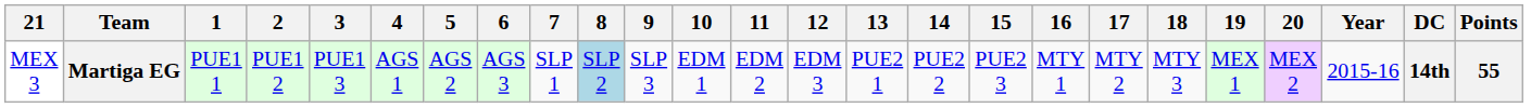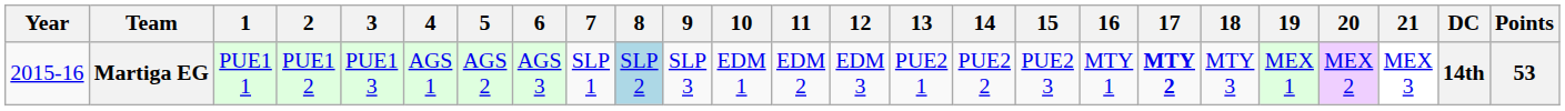 <table class="wikitable" style="text-align:center; font-size:90%">
 <tr>
-<th>21</th>
+<th>Year</th>
 <th>Team</th>
 <th>1</th>
 <th>2</th>
 <th>3</th>
 <th>4</th>
 <th>5</th>
 <th>6</th>
 <th>7</th>
 <th>8</th>
 <th>9</th>
 <th>10</th>
 <th>11</th>
 <th>12</th>
 <th>13</th>
 <th>14</th>
 <th>15</th>
 <th>16</th>
 <th>17</th>
 <th>18</th>
 <th>19</th>
 <th>20</th>
-<th>Year</th>
+<th>21</th>
 <th>DC</th>
 <th>Points</th>
 </tr>
 <tr>
-<td style="background:#FFFFFF"><a href='#'>MEX<br>3</a><br></td>
+<td><a href='#'>2015-16</a></td>
 <th>Martiga EG</th>
 <td style="background:#DFFFDF"><a href='#'>PUE1<br>1</a><br></td>
 <td style="background:#DFFFDF"><a href='#'>PUE1<br>2</a><br></td>
 <td style="background:#DFFFDF"><a href='#'>PUE1<br>3</a><br></td>
 <td style="background:#DFFFDF"><a href='#'>AGS<br>1</a><br></td>
 <td style="background:#DFFFDF"><a href='#'>AGS<br>2</a><br></td>
 <td style="background:#DFFFDF"><a href='#'>AGS<br>3</a><br></td>
 <td><a href='#'>SLP<br>1</a></td>
 <td style="background: lightblue;"><a href='#'>SLP<br>2</a></td>
 <td><a href='#'>SLP<br>3</a></td>
 <td><a href='#'>EDM<br>1</a></td>
 <td><a href='#'>EDM<br>2</a></td>
 <td><a href='#'>EDM<br>3</a></td>
 <td><a href='#'>PUE2<br>1</a></td>
 <td><a href='#'>PUE2<br>2</a></td>
 <td><a href='#'>PUE2<br>3</a></td>
 <td><a href='#'>MTY<br>1</a></td>
-<td><a href='#'>MTY<br>2</a></td>
+<td><strong><a href='#'>MTY<br>2</a></strong></td>
 <td><a href='#'>MTY<br>3</a></td>
 <td style="background:#DFFFDF"><a href='#'>MEX<br>1</a><br></td>
 <td style="background:#EFCFFF"><a href='#'>MEX<br>2</a><br></td>
-<td><a href='#'>2015-16</a></td>
+<td style="background:#FFFFFF"><a href='#'>MEX<br>3</a><br></td>
 <th>14th</th>
-<th>55</th>
+<th>53</th>
 </tr>
 </table>
